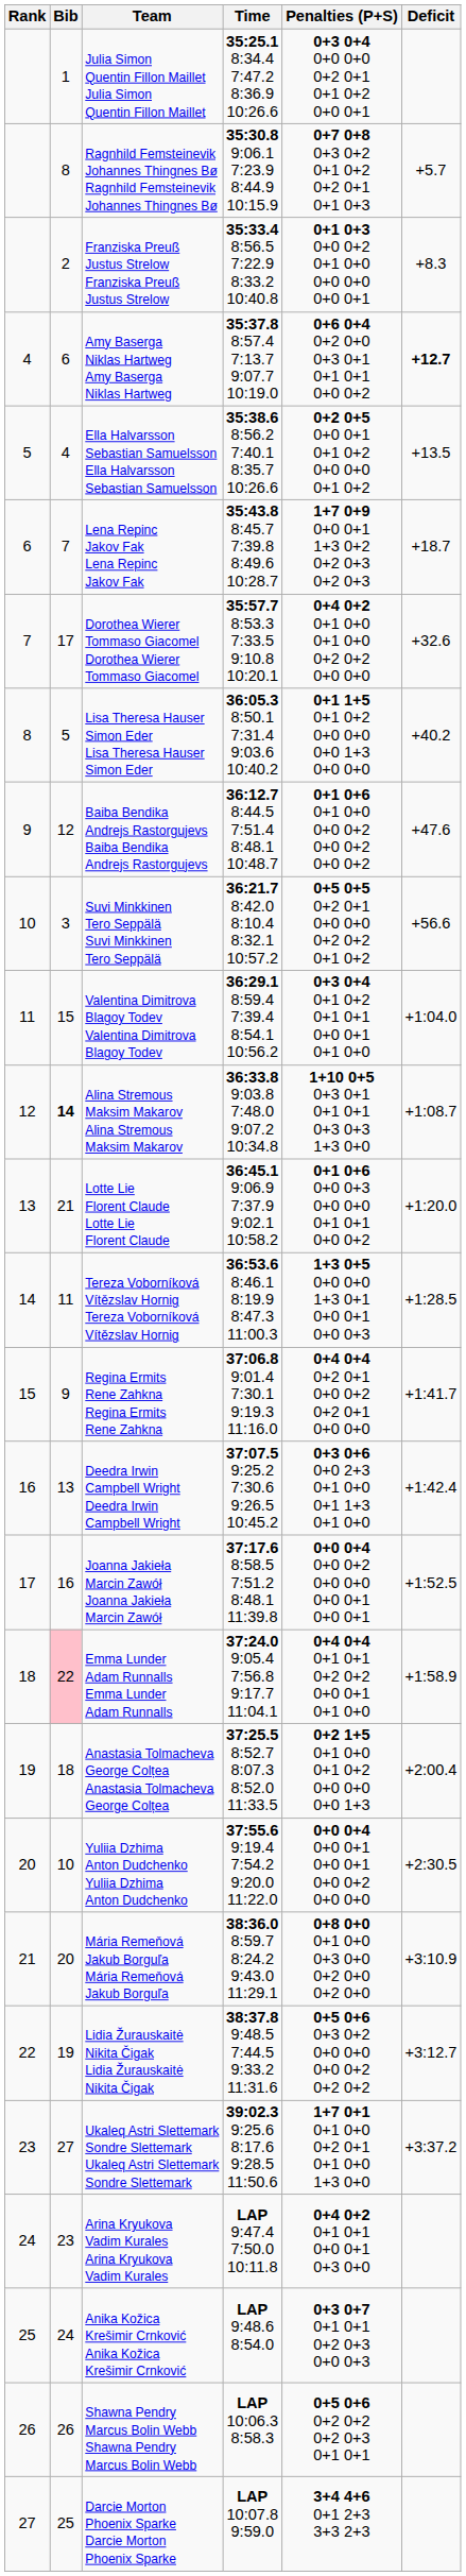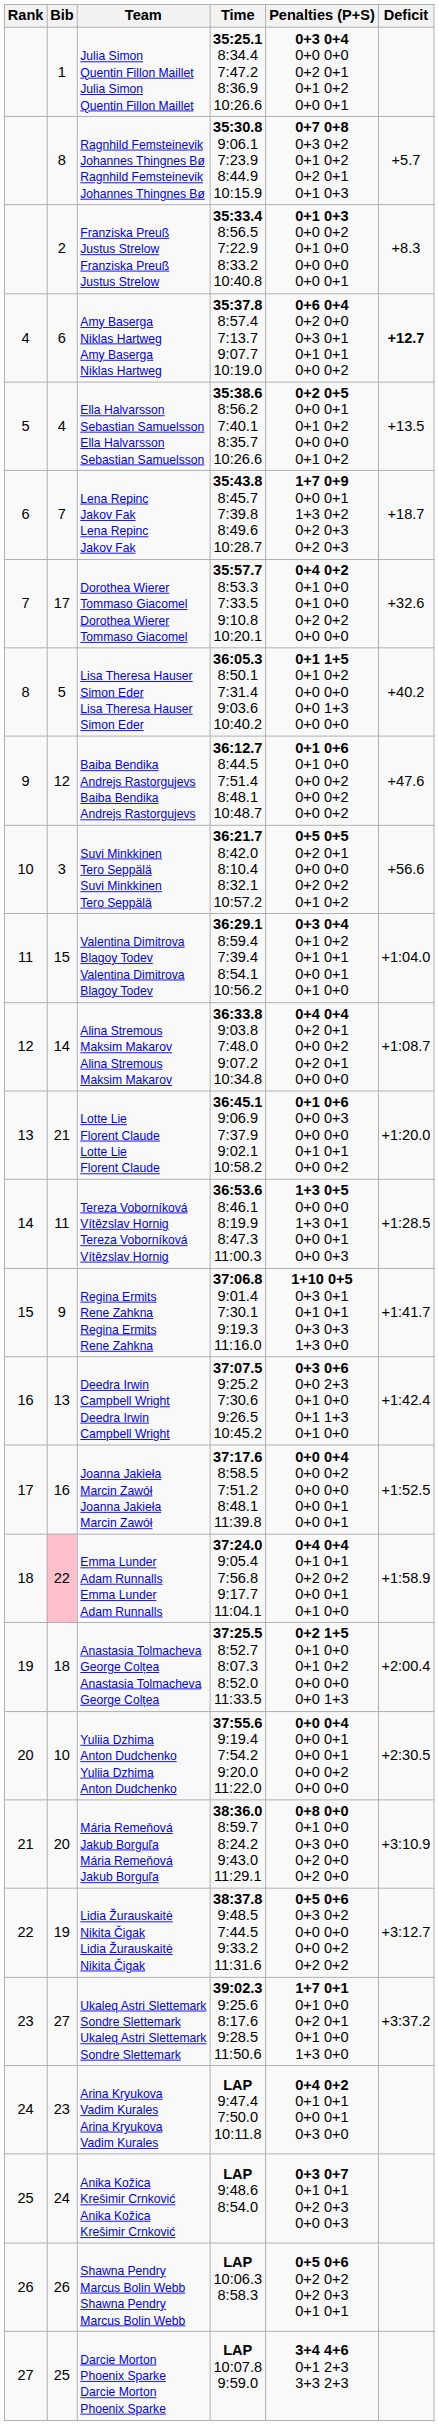 <table class="wikitable sortable" style="text-align:center">
 <tr>
 <th>Rank</th>
 <th>Bib</th>
 <th>Team</th>
 <th>Time</th>
 <th>Penalties (P+S)</th>
 <th>Deficit</th>
 </tr>
 <tr>
 <td></td>
 <td>1</td>
 <td align=left><br><small><a href='#'>Julia Simon</a><br><a href='#'>Quentin Fillon Maillet</a><br><a href='#'>Julia Simon</a><br><a href='#'>Quentin Fillon Maillet</a></small></td>
 <td><strong>35:25.1</strong><br>8:34.4<br>7:47.2<br>8:36.9<br>10:26.6</td>
 <td><strong>0+3 0+4</strong><br>0+0 0+0<br>0+2 0+1<br>0+1 0+2<br>0+0 0+1</td>
 <td></td>
 </tr>
 <tr>
 <td></td>
 <td>8</td>
 <td align=left><br><small><a href='#'>Ragnhild Femsteinevik</a><br><a href='#'>Johannes Thingnes Bø</a><br><a href='#'>Ragnhild Femsteinevik</a><br><a href='#'>Johannes Thingnes Bø</a></small></td>
 <td><strong>35:30.8</strong><br>9:06.1<br>7:23.9<br>8:44.9<br>10:15.9</td>
 <td><strong>0+7 0+8</strong><br>0+3 0+2<br>0+1 0+2<br>0+2 0+1<br>0+1 0+3</td>
 <td>+5.7</td>
 </tr>
 <tr>
 <td></td>
 <td>2</td>
 <td align=left><br><small><a href='#'>Franziska Preuß</a><br><a href='#'>Justus Strelow</a><br><a href='#'>Franziska Preuß</a><br><a href='#'>Justus Strelow</a></small></td>
 <td><strong>35:33.4</strong><br>8:56.5<br>7:22.9<br>8:33.2<br>10:40.8</td>
 <td><strong>0+1 0+3</strong><br>0+0 0+2<br>0+1 0+0<br>0+0 0+0<br>0+0 0+1</td>
 <td>+8.3</td>
 </tr>
 <tr>
 <td>4</td>
 <td>6</td>
 <td align=left><br><small><a href='#'>Amy Baserga</a><br><a href='#'>Niklas Hartweg</a><br><a href='#'>Amy Baserga</a><br><a href='#'>Niklas Hartweg</a></small></td>
 <td><strong>35:37.8</strong><br>8:57.4<br>7:13.7<br>9:07.7<br>10:19.0</td>
 <td><strong>0+6 0+4</strong><br>0+2 0+0<br>0+3 0+1<br>0+1 0+1<br>0+0 0+2</td>
 <td><strong>+12.7</strong></td>
 </tr>
 <tr>
 <td>5</td>
 <td>4</td>
 <td align=left><br><small><a href='#'>Ella Halvarsson</a><br><a href='#'>Sebastian Samuelsson</a><br><a href='#'>Ella Halvarsson</a><br><a href='#'>Sebastian Samuelsson</a></small></td>
 <td><strong>35:38.6</strong><br>8:56.2<br>7:40.1<br>8:35.7<br>10:26.6</td>
 <td><strong>0+2 0+5</strong><br>0+0 0+1<br>0+1 0+2<br>0+0 0+0<br>0+1 0+2</td>
 <td>+13.5</td>
 </tr>
 <tr>
 <td>6</td>
 <td>7</td>
 <td align=left><br><small><a href='#'>Lena Repinc</a><br><a href='#'>Jakov Fak</a><br><a href='#'>Lena Repinc</a><br><a href='#'>Jakov Fak</a></small></td>
 <td><strong>35:43.8</strong><br>8:45.7<br>7:39.8<br>8:49.6<br>10:28.7</td>
 <td><strong>1+7 0+9</strong><br>0+0 0+1<br>1+3 0+2<br>0+2 0+3<br>0+2 0+3</td>
 <td>+18.7</td>
 </tr>
 <tr>
 <td>7</td>
 <td>17</td>
 <td align=left><br><small><a href='#'>Dorothea Wierer</a><br><a href='#'>Tommaso Giacomel</a><br><a href='#'>Dorothea Wierer</a><br><a href='#'>Tommaso Giacomel</a></small></td>
 <td><strong>35:57.7</strong><br>8:53.3<br>7:33.5<br>9:10.8<br>10:20.1</td>
 <td><strong>0+4 0+2</strong><br>0+1 0+0<br>0+1 0+0<br>0+2 0+2<br>0+0 0+0</td>
 <td>+32.6</td>
 </tr>
 <tr>
 <td>8</td>
 <td>5</td>
 <td align=left><br><small><a href='#'>Lisa Theresa Hauser</a><br><a href='#'>Simon Eder</a><br><a href='#'>Lisa Theresa Hauser</a><br><a href='#'>Simon Eder</a></small></td>
 <td><strong>36:05.3</strong><br>8:50.1<br>7:31.4<br>9:03.6<br>10:40.2</td>
 <td><strong>0+1 1+5</strong><br>0+1 0+2<br>0+0 0+0<br>0+0 1+3<br>0+0 0+0</td>
 <td>+40.2</td>
 </tr>
 <tr>
 <td>9</td>
 <td>12</td>
 <td align=left><br><small><a href='#'>Baiba Bendika</a><br><a href='#'>Andrejs Rastorgujevs</a><br><a href='#'>Baiba Bendika</a><br><a href='#'>Andrejs Rastorgujevs</a></small></td>
 <td><strong>36:12.7</strong><br>8:44.5<br>7:51.4<br>8:48.1<br>10:48.7</td>
 <td><strong>0+1 0+6</strong><br>0+1 0+0<br>0+0 0+2<br>0+0 0+2<br>0+0 0+2</td>
 <td>+47.6</td>
 </tr>
 <tr>
 <td>10</td>
 <td>3</td>
 <td align=left><br><small><a href='#'>Suvi Minkkinen</a><br><a href='#'>Tero Seppälä</a><br><a href='#'>Suvi Minkkinen</a><br><a href='#'>Tero Seppälä</a></small></td>
 <td><strong>36:21.7</strong><br>8:42.0<br>8:10.4<br>8:32.1<br>10:57.2</td>
 <td><strong>0+5 0+5</strong><br>0+2 0+1<br>0+0 0+0<br>0+2 0+2<br>0+1 0+2</td>
 <td>+56.6</td>
 </tr>
 <tr>
 <td>11</td>
 <td>15</td>
 <td align=left><br><small><a href='#'>Valentina Dimitrova</a><br><a href='#'>Blagoy Todev</a><br><a href='#'>Valentina Dimitrova</a><br><a href='#'>Blagoy Todev</a></small></td>
 <td><strong>36:29.1</strong><br>8:59.4<br>7:39.4<br>8:54.1<br>10:56.2</td>
 <td><strong>0+3 0+4</strong><br>0+1 0+2<br>0+1 0+1<br>0+0 0+1<br>0+1 0+0</td>
 <td>+1:04.0</td>
 </tr>
 <tr>
 <td>12</td>
-<td><strong>14</strong></td>
+<td>14</td>
 <td align=left><br><small><a href='#'>Alina Stremous</a><br><a href='#'>Maksim Makarov</a><br><a href='#'>Alina Stremous</a><br><a href='#'>Maksim Makarov</a></small></td>
 <td><strong>36:33.8</strong><br>9:03.8<br>7:48.0<br>9:07.2<br>10:34.8</td>
-<td><strong>1+10 0+5</strong><br>0+3 0+1<br>0+1 0+1<br>0+3 0+3<br>1+3 0+0</td>
+<td><strong>0+4 0+4</strong><br>0+2 0+1<br>0+0 0+2<br>0+2 0+1<br>0+0 0+0</td>
 <td>+1:08.7</td>
 </tr>
 <tr>
 <td>13</td>
 <td>21</td>
 <td align=left><br><small><a href='#'>Lotte Lie</a><br><a href='#'>Florent Claude</a><br><a href='#'>Lotte Lie</a><br><a href='#'>Florent Claude</a></small></td>
 <td><strong>36:45.1</strong><br>9:06.9<br>7:37.9<br>9:02.1<br>10:58.2</td>
 <td><strong>0+1 0+6</strong><br>0+0 0+3<br>0+0 0+0<br>0+1 0+1<br>0+0 0+2</td>
 <td>+1:20.0</td>
 </tr>
 <tr>
 <td>14</td>
 <td>11</td>
 <td align=left><br><small><a href='#'>Tereza Voborníková</a><br><a href='#'>Vítězslav Hornig</a><br><a href='#'>Tereza Voborníková</a><br><a href='#'>Vítězslav Hornig</a></small></td>
 <td><strong>36:53.6</strong><br>8:46.1<br>8:19.9<br>8:47.3<br>11:00.3</td>
 <td><strong>1+3 0+5</strong><br>0+0 0+0<br>1+3 0+1<br>0+0 0+1<br>0+0 0+3</td>
 <td>+1:28.5</td>
 </tr>
 <tr>
 <td>15</td>
 <td>9</td>
 <td align=left><br><small><a href='#'>Regina Ermits</a><br><a href='#'>Rene Zahkna</a><br><a href='#'>Regina Ermits</a><br><a href='#'>Rene Zahkna</a></small></td>
 <td><strong>37:06.8</strong><br>9:01.4<br>7:30.1<br>9:19.3<br>11:16.0</td>
-<td><strong>0+4 0+4</strong><br>0+2 0+1<br>0+0 0+2<br>0+2 0+1<br>0+0 0+0</td>
+<td><strong>1+10 0+5</strong><br>0+3 0+1<br>0+1 0+1<br>0+3 0+3<br>1+3 0+0</td>
 <td>+1:41.7</td>
 </tr>
 <tr>
 <td>16</td>
 <td>13</td>
 <td align=left><br><small><a href='#'>Deedra Irwin</a><br><a href='#'>Campbell Wright</a><br><a href='#'>Deedra Irwin</a><br><a href='#'>Campbell Wright</a></small></td>
 <td><strong>37:07.5</strong><br>9:25.2<br>7:30.6<br>9:26.5<br>10:45.2</td>
 <td><strong>0+3 0+6</strong><br>0+0 2+3<br>0+1 0+0<br>0+1 1+3<br>0+1 0+0</td>
 <td>+1:42.4</td>
 </tr>
 <tr>
 <td>17</td>
 <td>16</td>
 <td align=left><br><small><a href='#'>Joanna Jakieła</a><br><a href='#'>Marcin Zawół</a><br><a href='#'>Joanna Jakieła</a><br><a href='#'>Marcin Zawół</a></small></td>
 <td><strong>37:17.6</strong><br>8:58.5<br>7:51.2<br>8:48.1<br>11:39.8</td>
 <td><strong>0+0 0+4</strong><br>0+0 0+2<br>0+0 0+0<br>0+0 0+1<br>0+0 0+1</td>
 <td>+1:52.5</td>
 </tr>
 <tr>
 <td>18</td>
 <td style="background: pink;">22</td>
 <td align=left><br><small><a href='#'>Emma Lunder</a><br><a href='#'>Adam Runnalls</a><br><a href='#'>Emma Lunder</a><br><a href='#'>Adam Runnalls</a></small></td>
 <td><strong>37:24.0</strong><br>9:05.4<br>7:56.8<br>9:17.7<br>11:04.1</td>
 <td><strong>0+4 0+4</strong><br>0+1 0+1<br>0+2 0+2<br>0+0 0+1<br>0+1 0+0</td>
 <td>+1:58.9</td>
 </tr>
 <tr>
 <td>19</td>
 <td>18</td>
 <td align=left><br><small><a href='#'>Anastasia Tolmacheva</a><br><a href='#'>George Colțea</a><br><a href='#'>Anastasia Tolmacheva</a><br><a href='#'>George Colțea</a></small></td>
 <td><strong>37:25.5</strong><br>8:52.7<br>8:07.3<br>8:52.0<br>11:33.5</td>
 <td><strong>0+2 1+5</strong><br>0+1 0+0<br>0+1 0+2<br>0+0 0+0<br>0+0 1+3</td>
 <td>+2:00.4</td>
 </tr>
 <tr>
 <td>20</td>
 <td>10</td>
 <td align=left><br><small><a href='#'>Yuliia Dzhima</a><br><a href='#'>Anton Dudchenko</a><br><a href='#'>Yuliia Dzhima</a><br><a href='#'>Anton Dudchenko</a></small></td>
 <td><strong>37:55.6</strong><br>9:19.4<br>7:54.2<br>9:20.0<br>11:22.0</td>
 <td><strong>0+0 0+4</strong><br>0+0 0+1<br>0+0 0+1<br>0+0 0+2<br>0+0 0+0</td>
 <td>+2:30.5</td>
 </tr>
 <tr>
 <td>21</td>
 <td>20</td>
 <td align=left><br><small><a href='#'>Mária Remeňová</a><br><a href='#'>Jakub Borguľa</a><br><a href='#'>Mária Remeňová</a><br><a href='#'>Jakub Borguľa</a></small></td>
 <td><strong>38:36.0</strong><br>8:59.7<br>8:24.2<br>9:43.0<br>11:29.1</td>
 <td><strong>0+8 0+0</strong><br>0+1 0+0<br>0+3 0+0<br>0+2 0+0<br>0+2 0+0</td>
 <td>+3:10.9</td>
 </tr>
 <tr>
 <td>22</td>
 <td>19</td>
 <td align=left><br><small><a href='#'>Lidia Žurauskaitė</a><br><a href='#'>Nikita Čigak</a><br><a href='#'>Lidia Žurauskaitė</a><br><a href='#'>Nikita Čigak</a></small></td>
 <td><strong>38:37.8</strong><br>9:48.5<br>7:44.5<br>9:33.2<br>11:31.6</td>
 <td><strong>0+5 0+6</strong><br>0+3 0+2<br>0+0 0+0<br>0+0 0+2<br>0+2 0+2</td>
 <td>+3:12.7</td>
 </tr>
 <tr>
 <td>23</td>
 <td>27</td>
 <td align=left><br><small><a href='#'>Ukaleq Astri Slettemark</a><br><a href='#'>Sondre Slettemark</a><br><a href='#'>Ukaleq Astri Slettemark</a><br><a href='#'>Sondre Slettemark</a></small></td>
 <td><strong>39:02.3</strong><br>9:25.6<br>8:17.6<br>9:28.5<br>11:50.6</td>
 <td><strong>1+7 0+1</strong><br>0+1 0+0<br>0+2 0+1<br>0+1 0+0<br>1+3 0+0</td>
 <td>+3:37.2</td>
 </tr>
 <tr>
 <td>24</td>
 <td>23</td>
 <td align=left><br><small><a href='#'>Arina Kryukova</a><br><a href='#'>Vadim Kurales</a><br><a href='#'>Arina Kryukova</a><br><a href='#'>Vadim Kurales</a></small></td>
 <td><strong>LAP</strong><br>9:47.4<br>7:50.0<br>10:11.8<br></td>
 <td><strong>0+4 0+2</strong><br>0+1 0+1<br>0+0 0+1<br>0+3 0+0<br></td>
 <td></td>
 </tr>
 <tr>
 <td>25</td>
 <td>24</td>
 <td align=left><br><small><a href='#'>Anika Kožica</a><br><a href='#'>Krešimir Crnković</a><br><a href='#'>Anika Kožica</a><br><a href='#'>Krešimir Crnković</a></small></td>
 <td><strong>LAP</strong><br>9:48.6<br>8:54.0<br><br></td>
 <td><strong>0+3 0+7</strong><br>0+1 0+1<br>0+2 0+3<br>0+0 0+3<br></td>
 <td></td>
 </tr>
 <tr>
 <td>26</td>
 <td>26</td>
 <td align=left><br><small><a href='#'>Shawna Pendry</a><br><a href='#'>Marcus Bolin Webb</a><br><a href='#'>Shawna Pendry</a><br><a href='#'>Marcus Bolin Webb</a></small></td>
 <td><strong>LAP</strong><br>10:06.3<br>8:58.3<br><br></td>
 <td><strong>0+5 0+6</strong><br>0+2 0+2<br>0+2 0+3<br>0+1 0+1<br></td>
 <td></td>
 </tr>
 <tr>
 <td>27</td>
 <td>25</td>
 <td align=left><br><small><a href='#'>Darcie Morton</a><br><a href='#'>Phoenix Sparke</a><br><a href='#'>Darcie Morton</a><br><a href='#'>Phoenix Sparke</a></small></td>
 <td><strong>LAP</strong><br>10:07.8<br>9:59.0<br><br></td>
 <td><strong>3+4 4+6</strong><br>0+1 2+3<br>3+3 2+3<br><br></td>
 <td></td>
 </tr>
 </table>
